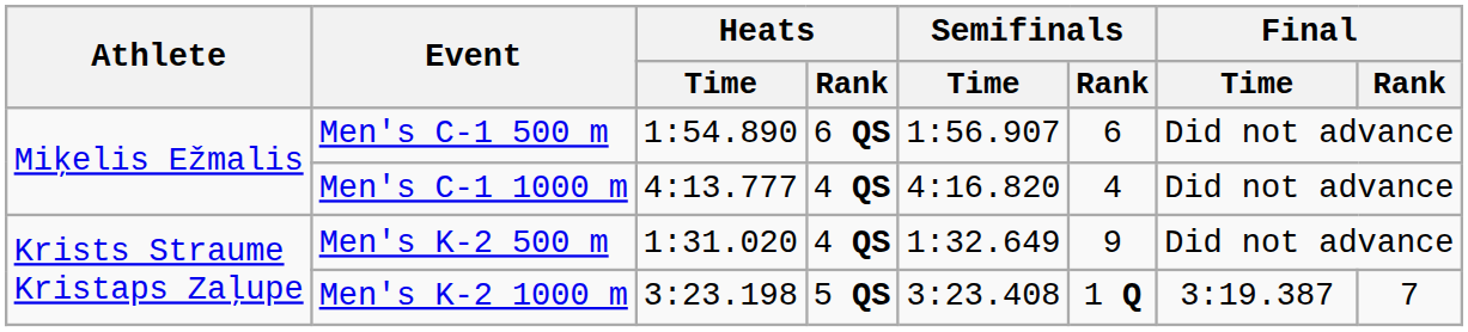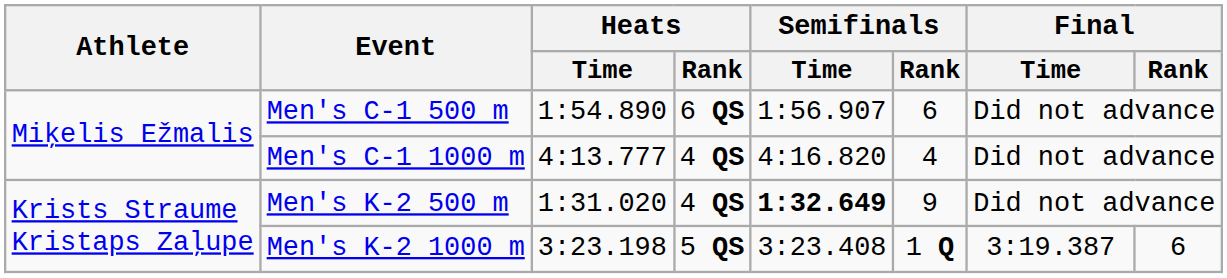 <table class="wikitable" style="font-size:90%">
 <tr>
 <th rowspan="2">Athlete</th>
 <th rowspan="2">Event</th>
 <th colspan="2">Heats</th>
 <th colspan="2">Semifinals</th>
 <th colspan="2">Final</th>
 </tr>
 <tr style="font-size:95%">
 <th>Time</th>
 <th>Rank</th>
 <th>Time</th>
 <th>Rank</th>
 <th>Time</th>
 <th>Rank</th>
 </tr>
 <tr align=center>
 <td align=left rowspan=2><a href='#'>Miķelis Ežmalis</a></td>
 <td align=left><a href='#'>Men's C-1 500 m</a></td>
 <td>1:54.890</td>
 <td>6 <strong>QS</strong></td>
 <td>1:56.907</td>
 <td>6</td>
 <td colspan=2>Did not advance</td>
 </tr>
 <tr align=center>
 <td align=left><a href='#'>Men's C-1 1000 m</a></td>
 <td>4:13.777</td>
 <td>4 <strong>QS</strong></td>
 <td>4:16.820</td>
 <td>4</td>
 <td colspan=2>Did not advance</td>
 </tr>
 <tr align=center>
 <td align=left rowspan=2><a href='#'>Krists Straume</a> <br> <a href='#'>Kristaps Zaļupe</a></td>
 <td align=left><a href='#'>Men's K-2 500 m</a></td>
 <td>1:31.020</td>
 <td>4 <strong>QS</strong></td>
-<td>1:32.649</td>
+<td><strong>1:32.649</strong></td>
 <td>9</td>
 <td colspan=2>Did not advance</td>
 </tr>
 <tr align=center>
 <td align=left><a href='#'>Men's K-2 1000 m</a></td>
 <td>3:23.198</td>
 <td>5 <strong>QS</strong></td>
 <td>3:23.408</td>
 <td>1 <strong>Q</strong></td>
 <td>3:19.387</td>
-<td>7</td>
+<td>6</td>
 </tr>
 </table>
